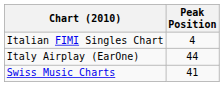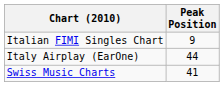 <table class="wikitable sortable">
 <tr>
 <th>Chart (2010)</th>
 <th>Peak<br>Position</th>
 </tr>
 <tr>
 <td>Italian <a href='#'>FIMI</a> Singles Chart</td>
-<td style="text-align:center;">4</td>
+<td style="text-align:center;">9</td>
 </tr>
 <tr>
 <td>Italy Airplay (EarOne)</td>
 <td style="text-align:center;">44</td>
 </tr>
 <tr>
 <td><a href='#'>Swiss Music Charts</a></td>
 <td style="text-align:center;">41</td>
 </tr>
 </table>
